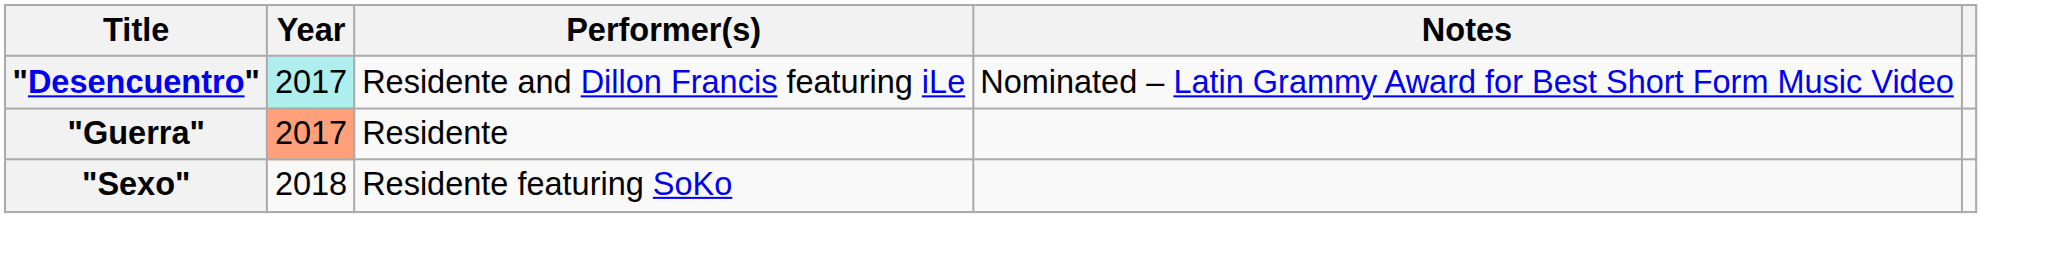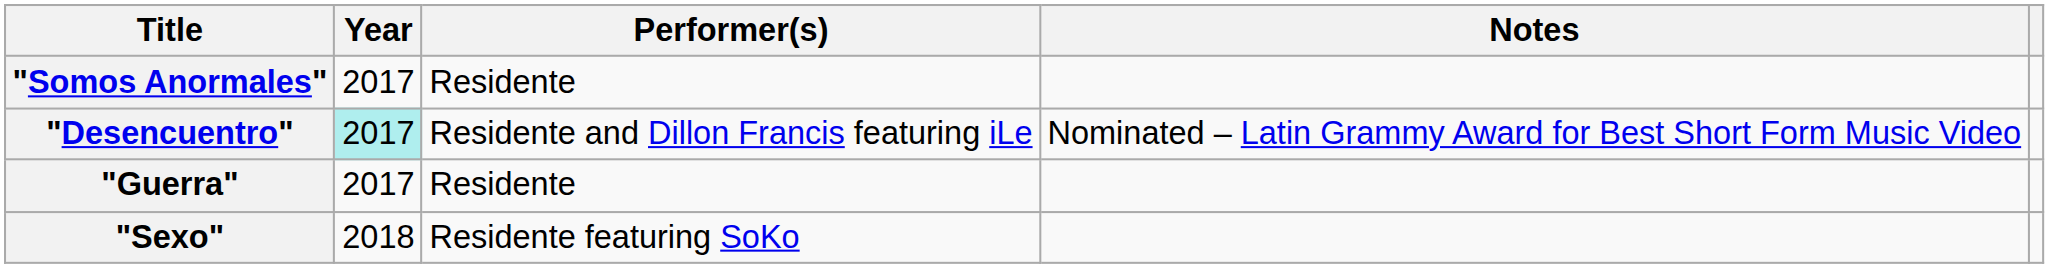 <table class="wikitable plainrowheaders">
 <tr>
 <th>Title</th>
 <th>Year</th>
 <th>Performer(s)</th>
 <th>Notes</th>
 <th></th>
+</tr>
+<tr>
+<th scope="row">"<a href='#'>Somos Anormales</a>"</th>
+<td style="text-align:center;">2017</td>
+<td>Residente</td>
+<td></td>
+<td></td>
 </tr>
 <tr>
 <th scope="row">"<a href='#'>Desencuentro</a>"</th>
 <td style="background: paleturquoise; text-align:center;">2017</td>
 <td>Residente and <a href='#'>Dillon Francis</a> featuring <a href='#'>iLe</a></td>
 <td>Nominated – <a href='#'>Latin Grammy Award for Best Short Form Music Video</a></td>
 <td></td>
 </tr>
 <tr>
 <th scope="row">"Guerra"</th>
-<td style="background: lightsalmon; text-align:center;">2017</td>
+<td style="text-align:center;">2017</td>
 <td>Residente</td>
 <td></td>
 <td></td>
 </tr>
 <tr>
 <th scope="row">"Sexo"</th>
 <td style="text-align:center;">2018</td>
 <td>Residente featuring <a href='#'>SoKo</a></td>
 <td></td>
 <td></td>
 </tr>
 </table>
